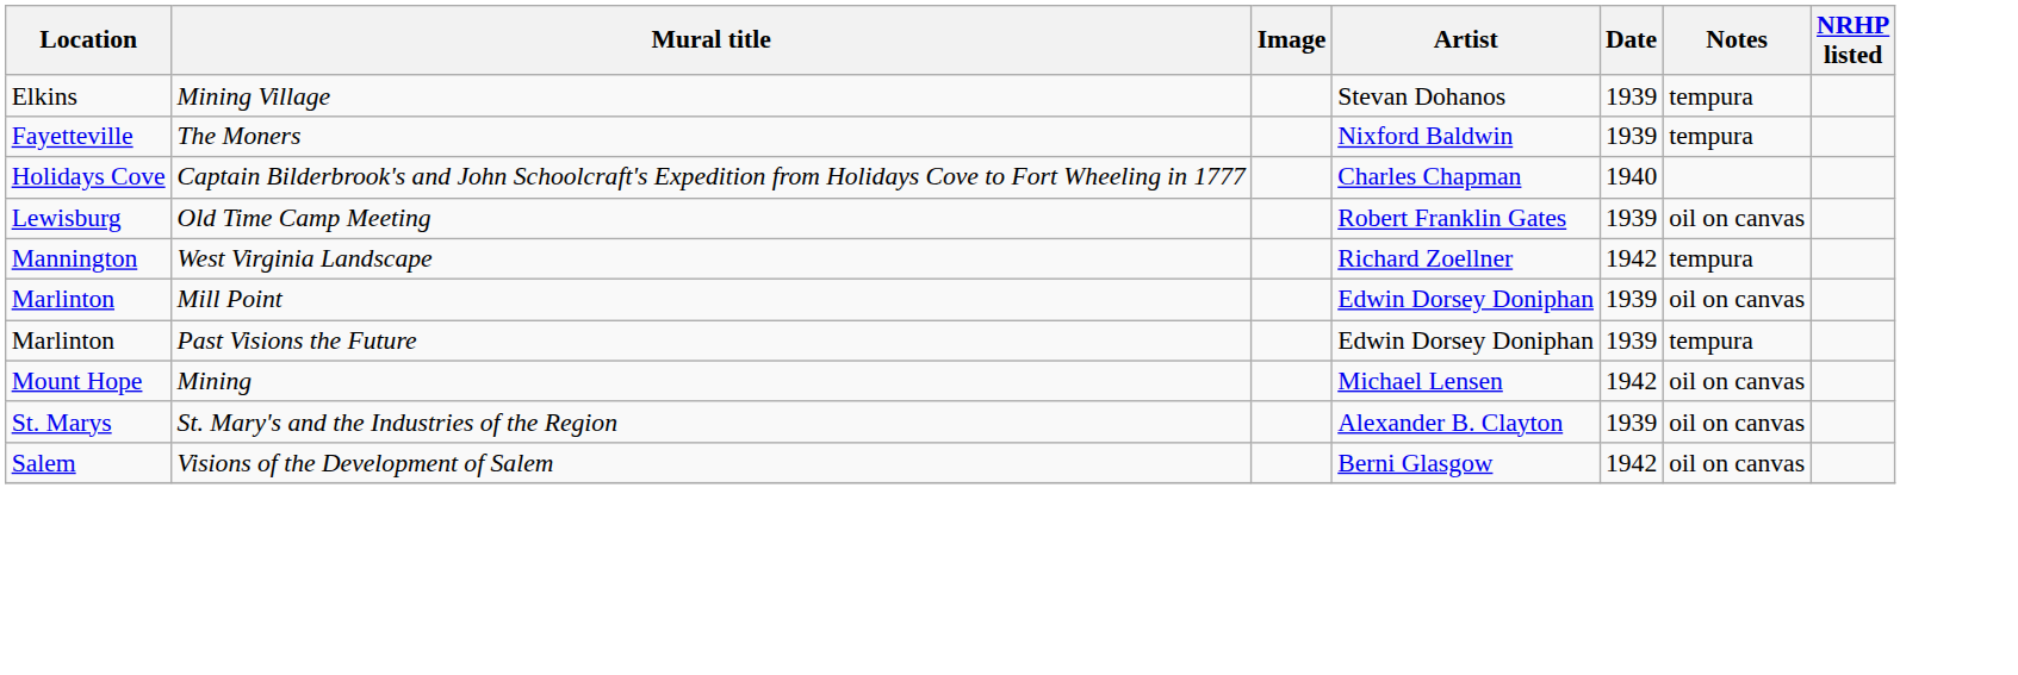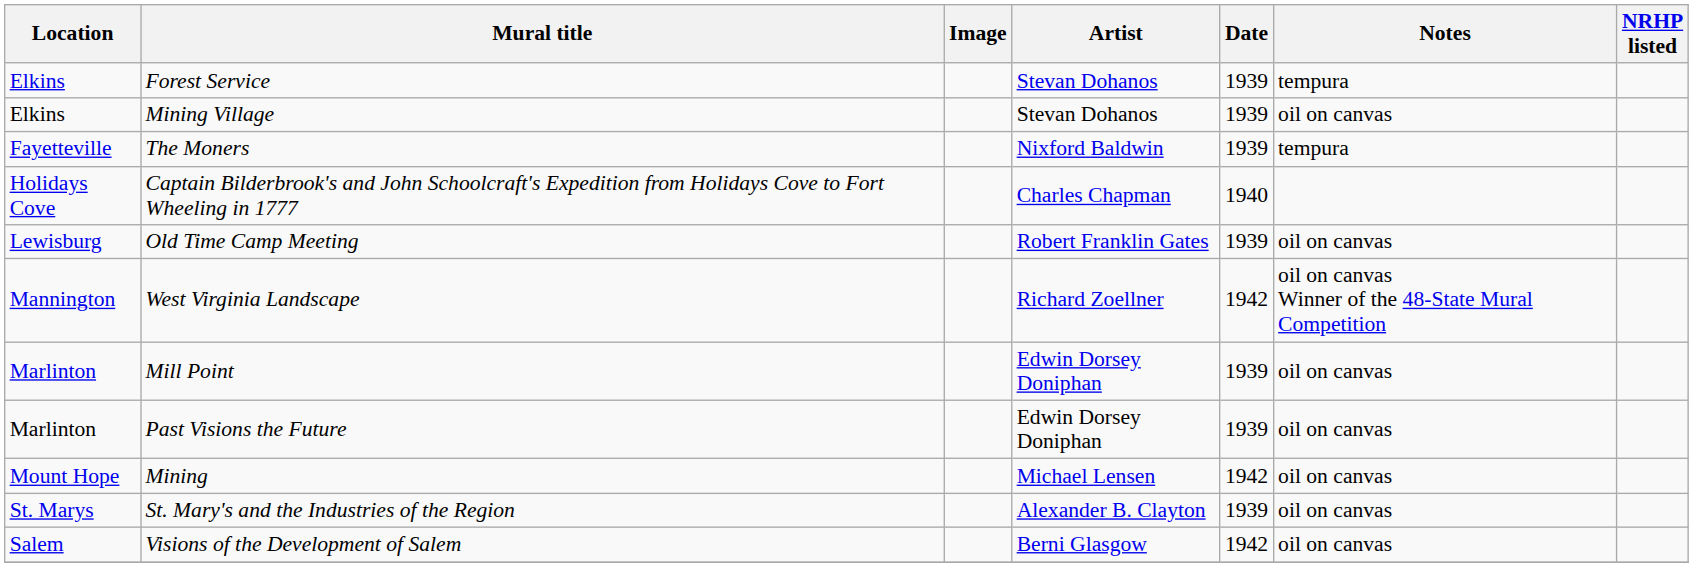 <table class="wikitable sortable">
 <tr>
 <th>Location</th>
 <th>Mural title</th>
 <th>Image</th>
 <th>Artist</th>
 <th>Date</th>
 <th>Notes</th>
 <th><a href='#'>NRHP</a><br>listed</th>
 </tr>
 <tr>
+<td><a href='#'>Elkins</a></td>
+<td><em>Forest Service</em></td>
+<td></td>
+<td><a href='#'>Stevan Dohanos</a></td>
+<td>1939</td>
+<td>tempura</td>
+<td></td>
+</tr>
+<tr>
 <td>Elkins</td>
 <td><em>Mining Village</em></td>
 <td></td>
 <td>Stevan Dohanos</td>
 <td>1939</td>
-<td>tempura</td>
+<td>oil on canvas</td>
 <td></td>
 </tr>
 <tr>
 <td><a href='#'>Fayetteville</a></td>
 <td><em>The Moners</em></td>
 <td></td>
 <td><a href='#'>Nixford Baldwin</a></td>
 <td>1939</td>
 <td>tempura</td>
 <td></td>
 </tr>
 <tr>
 <td><a href='#'>Holidays Cove</a></td>
 <td><em>Captain Bilderbrook's and John Schoolcraft's Expedition from Holidays Cove to Fort Wheeling in 1777</em></td>
 <td></td>
 <td><a href='#'>Charles Chapman</a></td>
 <td>1940</td>
 <td></td>
 <td></td>
 </tr>
 <tr>
 <td><a href='#'>Lewisburg</a></td>
 <td><em>Old Time Camp Meeting</em></td>
 <td></td>
 <td><a href='#'>Robert Franklin Gates</a></td>
 <td>1939</td>
 <td>oil on canvas</td>
 <td></td>
 </tr>
 <tr>
 <td><a href='#'>Mannington</a></td>
 <td><em>West Virginia Landscape</em></td>
 <td></td>
 <td><a href='#'>Richard Zoellner</a></td>
 <td>1942</td>
-<td>tempura</td>
+<td>oil on canvas<br>Winner of the <a href='#'>48-State Mural Competition</a></td>
 <td></td>
 </tr>
 <tr>
 <td><a href='#'>Marlinton</a></td>
 <td><em>Mill Point</em></td>
 <td></td>
 <td><a href='#'>Edwin Dorsey Doniphan</a></td>
 <td>1939</td>
 <td>oil on canvas</td>
 <td></td>
 </tr>
 <tr>
 <td>Marlinton</td>
 <td><em>Past Visions the Future</em></td>
 <td></td>
 <td>Edwin Dorsey Doniphan</td>
 <td>1939</td>
-<td>tempura</td>
+<td>oil on canvas</td>
 <td></td>
 </tr>
 <tr>
 <td><a href='#'>Mount Hope</a></td>
 <td><em>Mining</em></td>
 <td></td>
 <td><a href='#'>Michael Lensen</a></td>
 <td>1942</td>
 <td>oil on canvas</td>
 <td></td>
 </tr>
 <tr>
 <td><a href='#'>St. Marys</a></td>
 <td><em>St. Mary's and the Industries of the Region</em></td>
 <td></td>
 <td><a href='#'>Alexander B. Clayton</a></td>
 <td>1939</td>
 <td>oil on canvas</td>
 <td></td>
 </tr>
 <tr>
 <td><a href='#'>Salem</a></td>
 <td><em>Visions of the Development of Salem</em></td>
 <td></td>
 <td><a href='#'>Berni Glasgow</a></td>
 <td>1942</td>
 <td>oil on canvas</td>
 <td></td>
 </tr>
 <tr>
 </tr>
 </table>
